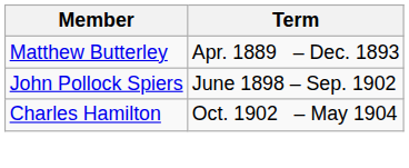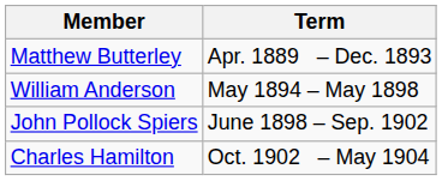 <table class="wikitable">
 <tr>
 <th>Member</th>
 <th>Term</th>
 </tr>
 <tr>
 <td><a href='#'>Matthew Butterley</a></td>
 <td>Apr. 1889   – Dec. 1893</td>
 </tr>
 <tr>
+<td><a href='#'>William Anderson</a></td>
+<td>May 1894 –  May 1898</td>
+</tr>
+<tr>
 <td><a href='#'>John Pollock Spiers</a></td>
 <td>June 1898 – Sep. 1902</td>
 </tr>
 <tr>
 <td><a href='#'>Charles Hamilton</a></td>
 <td>Oct. 1902   – May 1904</td>
 </tr>
 </table>
